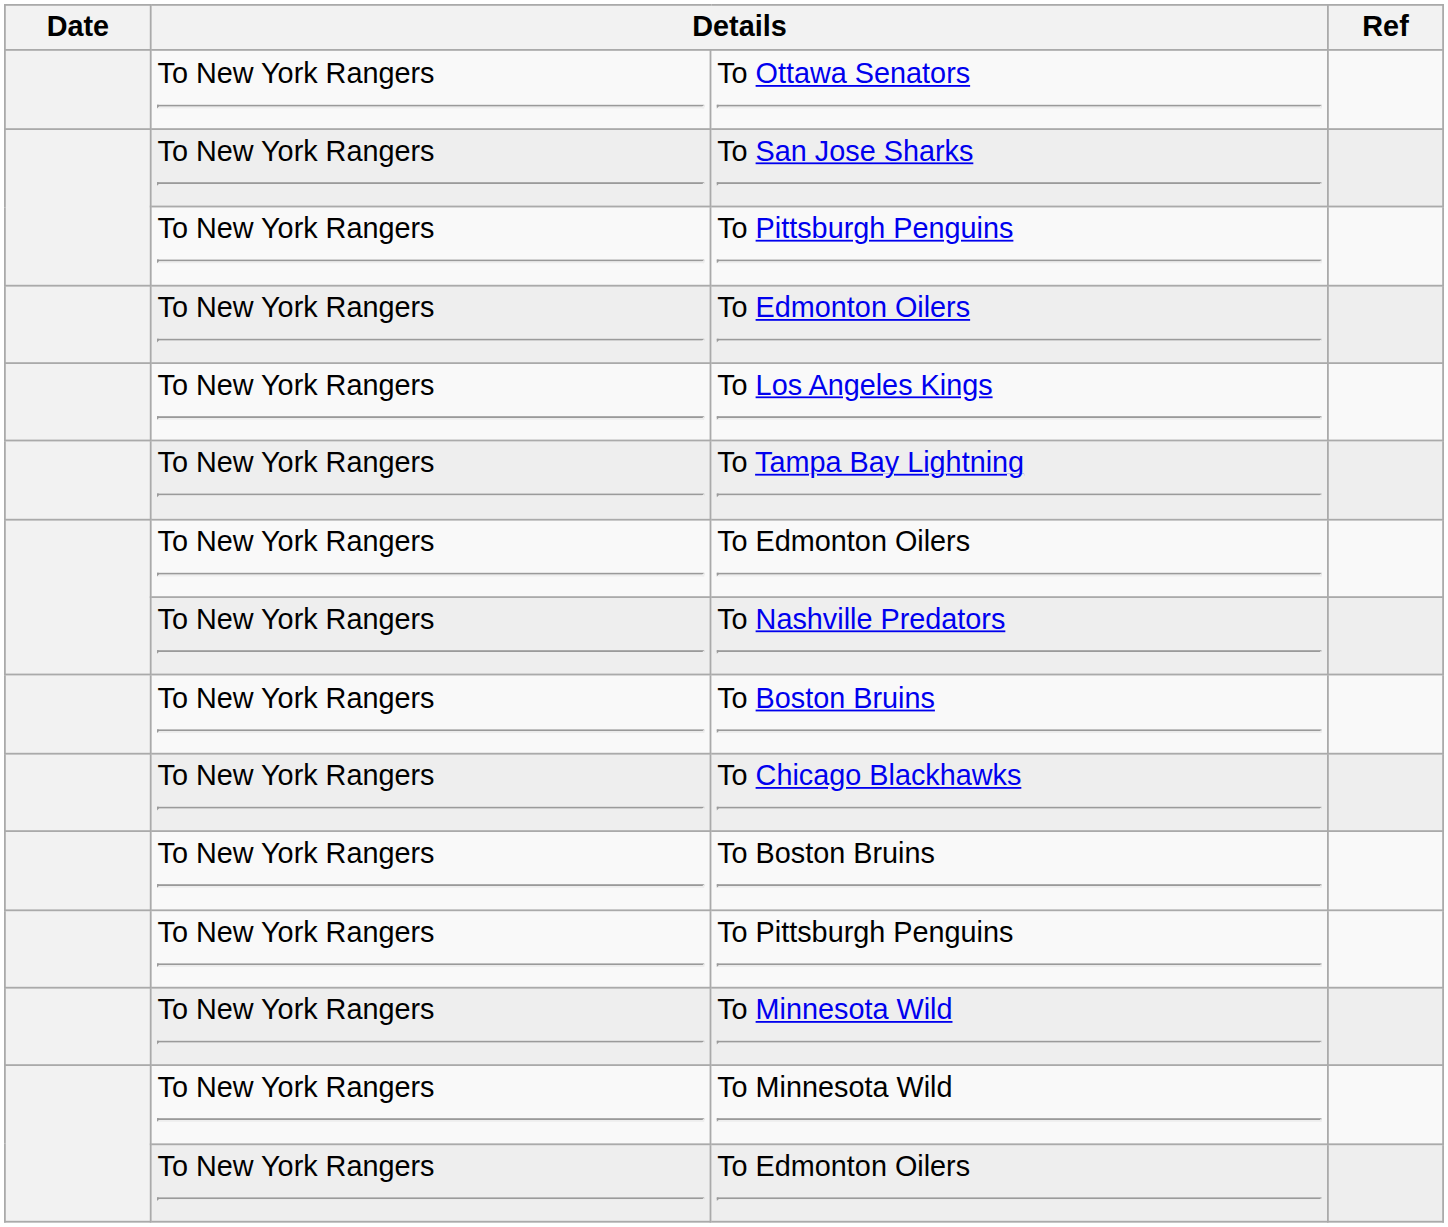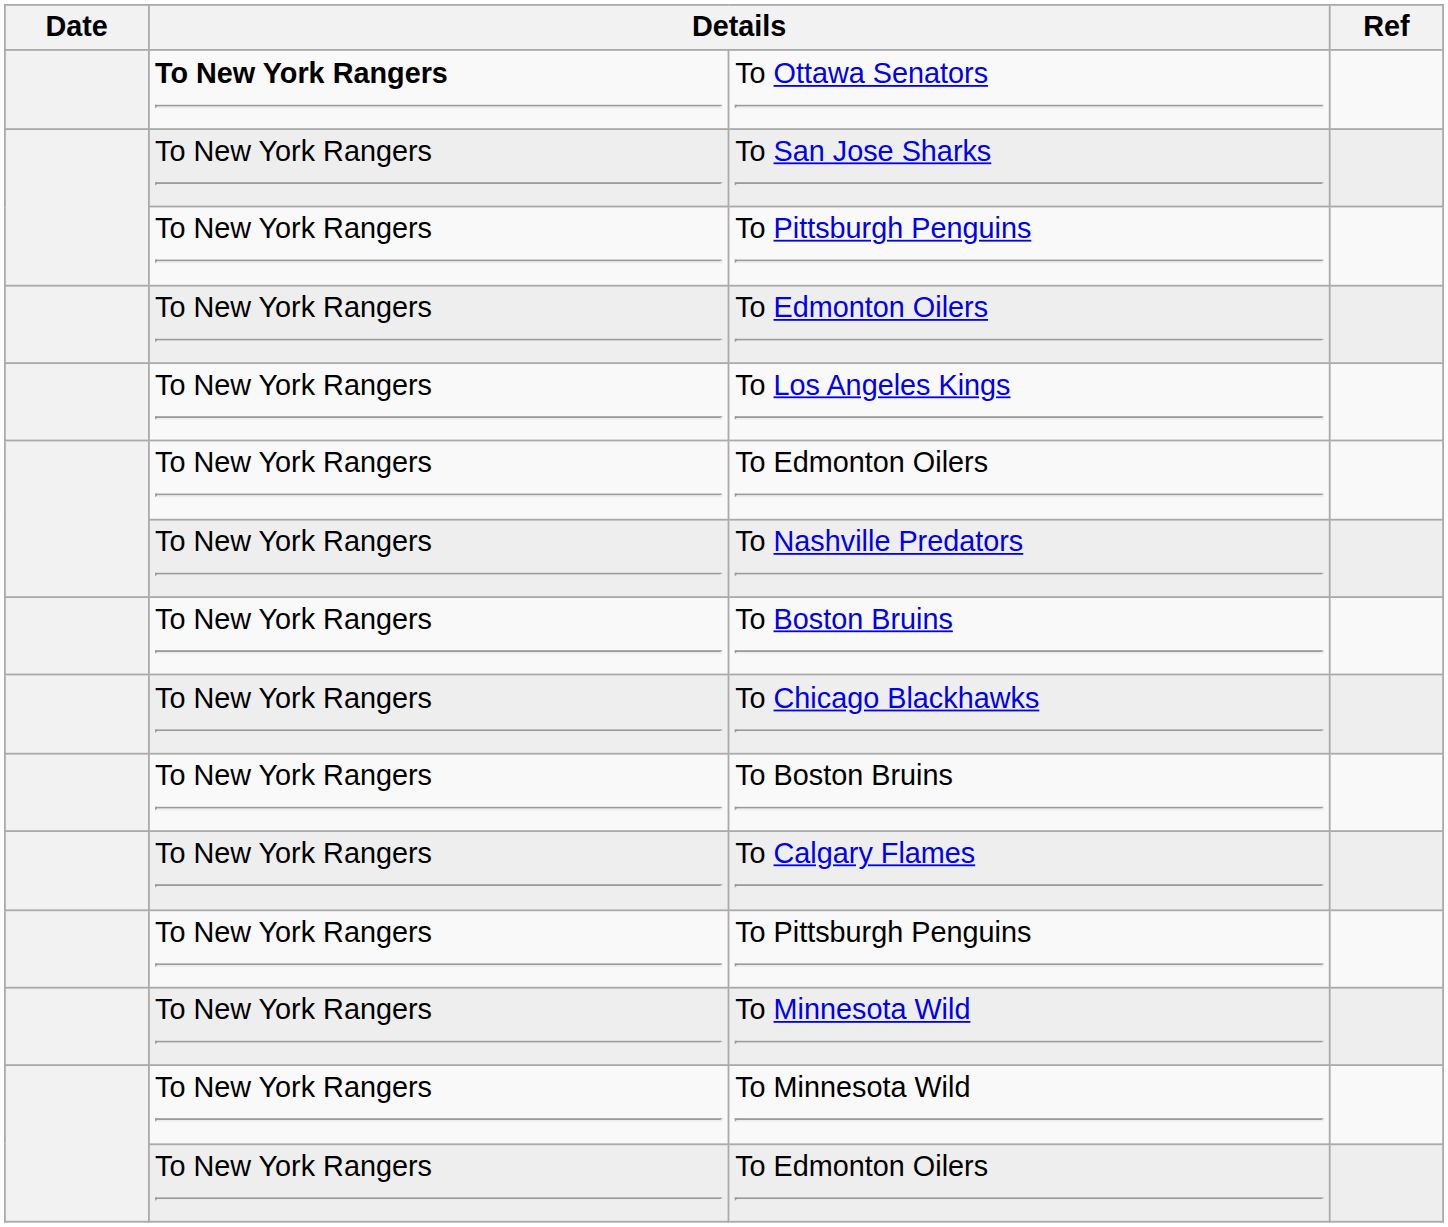 <table class="wikitable plainrowheaders" style="width: 50em;">
 <tr>
 <th scope="col">Date</th>
 <th scope="col" colspan="2">Details</th>
 <th scope="col">Ref</th>
 </tr>
 <tr>
 <th scope="row"></th>
-<td valign="top">To New York Rangers <hr></td>
+<td valign="top"><strong>To New York Rangers <hr></strong></td>
 <td valign="top">To <a href='#'>Ottawa Senators</a> <hr></td>
 <td></td>
 </tr>
 <tr bgcolor="#eeeeee">
 <th scope="row" rowspan=2></th>
 <td valign="top">To New York Rangers <hr></td>
 <td valign="top">To <a href='#'>San Jose Sharks</a> <hr></td>
 <td></td>
 </tr>
 <tr>
 <td valign="top">To New York Rangers <hr></td>
 <td valign="top">To <a href='#'>Pittsburgh Penguins</a> <hr></td>
 <td></td>
 </tr>
 <tr bgcolor="#eeeeee">
 <th scope="row"></th>
 <td valign="top">To New York Rangers <hr></td>
 <td valign="top">To <a href='#'>Edmonton Oilers</a> <hr></td>
 <td></td>
 </tr>
 <tr>
 <th scope="row"></th>
 <td valign="top">To New York Rangers <hr></td>
 <td valign="top">To <a href='#'>Los Angeles Kings</a> <hr></td>
-<td></td>
-</tr>
-<tr bgcolor="#eeeeee">
-<th scope="row"></th>
-<td valign="top">To New York Rangers <hr></td>
-<td valign="top">To <a href='#'>Tampa Bay Lightning</a> <hr></td>
 <td></td>
 </tr>
 <tr>
 <th scope="row" rowspan=2></th>
 <td valign="top">To New York Rangers <hr></td>
 <td valign="top">To Edmonton Oilers <hr></td>
 <td></td>
 </tr>
 <tr bgcolor="#eeeeee">
 <td valign="top">To New York Rangers <hr></td>
 <td valign="top">To <a href='#'>Nashville Predators</a> <hr></td>
 <td></td>
 </tr>
 <tr>
 <th scope="row"></th>
 <td valign="top">To New York Rangers <hr></td>
 <td valign="top">To <a href='#'>Boston Bruins</a> <hr></td>
 <td></td>
 </tr>
 <tr bgcolor="#eeeeee">
 <th scope="row"></th>
 <td valign="top">To New York Rangers <hr></td>
 <td valign="top">To <a href='#'>Chicago Blackhawks</a> <hr></td>
 <td></td>
 </tr>
 <tr>
 <th scope="row"></th>
 <td valign="top">To New York Rangers <hr></td>
 <td valign="top">To Boston Bruins <hr></td>
 <td></td>
 </tr>
+<tr bgcolor="#eeeeee">
+<th scope="row"></th>
+<td valign="top">To New York Rangers <hr></td>
+<td valign="top">To <a href='#'>Calgary Flames</a> <hr></td>
+<td></td>
+</tr>
 <tr>
 <th scope="row"></th>
 <td valign="top">To New York Rangers <hr></td>
 <td valign="top">To Pittsburgh Penguins <hr></td>
 <td></td>
 </tr>
 <tr bgcolor="#eeeeee">
 <th scope="row"></th>
 <td valign="top">To New York Rangers <hr></td>
 <td valign="top">To <a href='#'>Minnesota Wild</a> <hr></td>
 <td></td>
 </tr>
 <tr>
 <th scope="row" rowspan=2></th>
 <td valign="top">To New York Rangers <hr></td>
 <td valign="top">To Minnesota Wild <hr></td>
 <td></td>
 </tr>
 <tr bgcolor="#eeeeee">
 <td valign="top">To New York Rangers <hr></td>
 <td valign="top">To Edmonton Oilers <hr></td>
 <td></td>
 </tr>
 </table>
